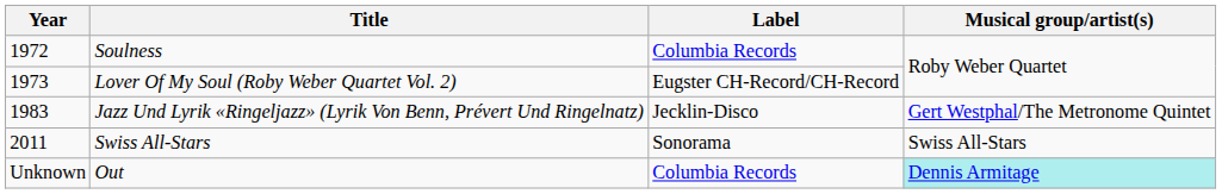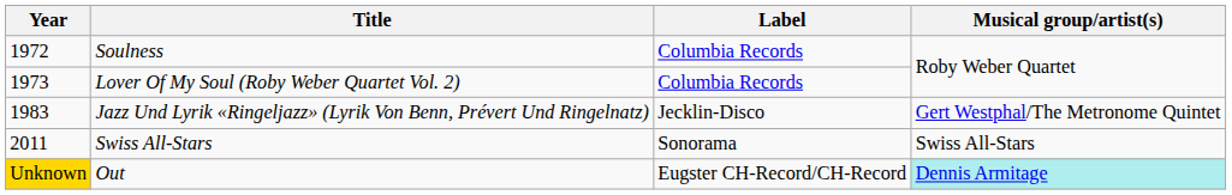 <table class="wikitable sortable">
 <tr>
 <th>Year</th>
 <th>Title</th>
 <th>Label</th>
 <th>Musical group/artist(s)</th>
 </tr>
 <tr>
 <td>1972</td>
 <td><em>Soulness</em></td>
 <td><a href='#'>Columbia Records</a></td>
 <td rowspan="2">Roby Weber Quartet</td>
 </tr>
 <tr>
 <td>1973</td>
 <td><em>Lover Of My Soul (Roby Weber Quartet Vol. 2)</em></td>
-<td>Eugster CH-Record/CH-Record</td>
+<td><a href='#'>Columbia Records</a></td>
 </tr>
 <tr>
 <td>1983</td>
 <td><em>Jazz Und Lyrik «Ringeljazz» (Lyrik Von Benn, Prévert Und Ringelnatz)</em></td>
 <td>Jecklin-Disco</td>
 <td><a href='#'>Gert Westphal</a>/The Metronome Quintet</td>
 </tr>
 <tr>
 <td>2011</td>
 <td><em>Swiss All-Stars </em></td>
 <td>Sonorama</td>
 <td>Swiss All-Stars</td>
 </tr>
 <tr>
-<td>Unknown</td>
+<td style="background: gold;">Unknown</td>
 <td><em>Out</em></td>
-<td><a href='#'>Columbia Records</a></td>
+<td>Eugster CH-Record/CH-Record</td>
 <td style="background: paleturquoise;"><a href='#'>Dennis Armitage</a></td>
 </tr>
 </table>
